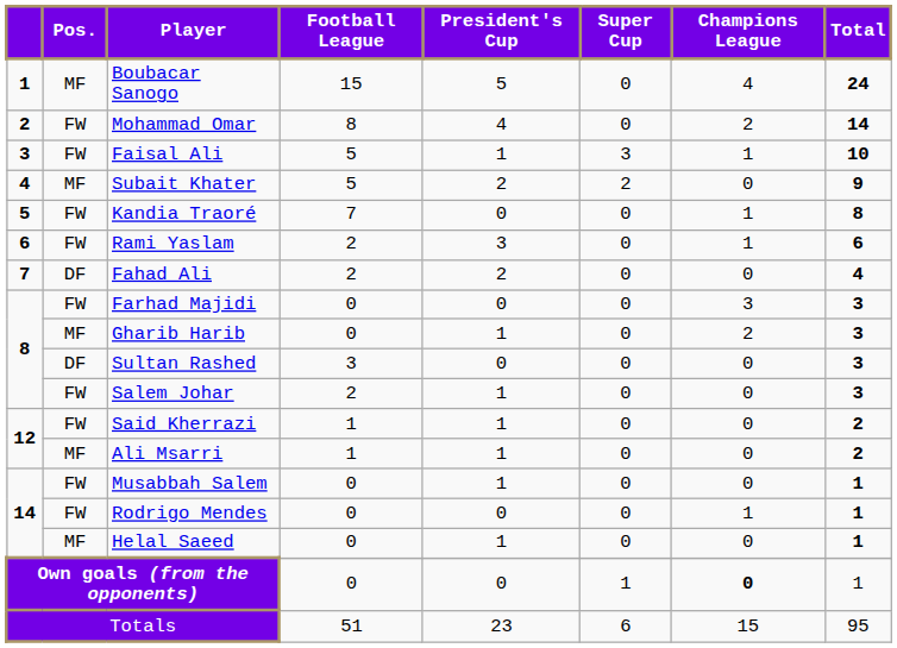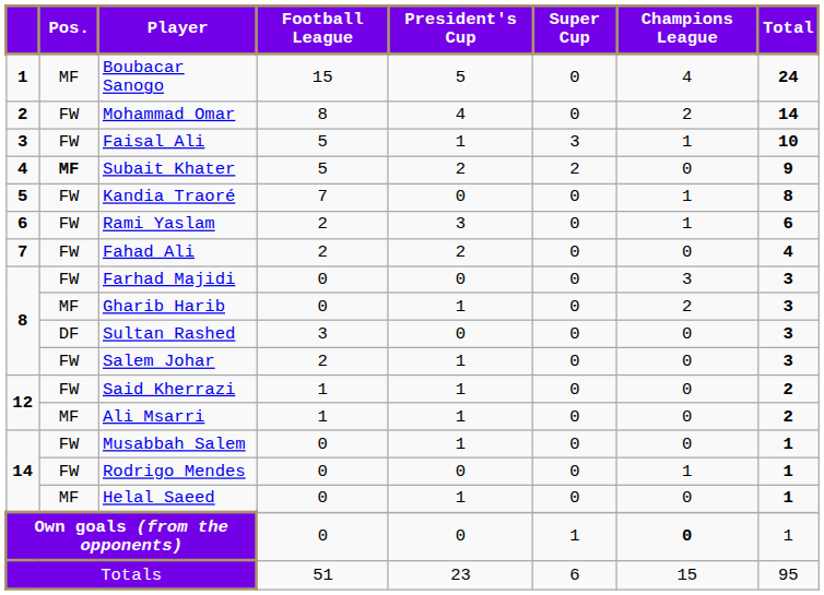 <table class="wikitable" style="width:67%; text-align:center; font-size:95%;">
 <tr>
 <th style="color:#FFFFFF; background: #7300E6; border:2px solid #AB9767;"></th>
 <th style="color:#FFFFFF; background: #7300E6; border:2px solid #AB9767;">Pos.</th>
 <th style="color:#FFFFFF; background: #7300E6; border:2px solid #AB9767;">Player</th>
 <th style="color:#FFFFFF; background: #7300E6; border:2px solid #AB9767;">Football League</th>
 <th style="color:#FFFFFF; background: #7300E6; border:2px solid #AB9767;">President's Cup</th>
 <th style="color:#FFFFFF; background: #7300E6; border:2px solid #AB9767;">Super Cup</th>
 <th style="color:#FFFFFF; background: #7300E6; border:2px solid #AB9767;">Champions League</th>
 <th style="color:#FFFFFF; background: #7300E6; border:2px solid #AB9767;">Total</th>
 </tr>
 <tr>
 <td><strong>1</strong></td>
 <td>MF</td>
 <td align="left"> <a href='#'>Boubacar Sanogo</a></td>
 <td>15</td>
 <td>5</td>
 <td>0</td>
 <td>4</td>
 <td><strong>24</strong></td>
 </tr>
 <tr>
 <td><strong>2</strong></td>
 <td>FW</td>
 <td align="left"> <a href='#'>Mohammad Omar</a></td>
 <td>8</td>
 <td>4</td>
 <td>0</td>
 <td>2</td>
 <td><strong>14</strong></td>
 </tr>
 <tr>
 <td><strong>3</strong></td>
 <td>FW</td>
 <td align="left"> <a href='#'>Faisal Ali</a></td>
 <td>5</td>
 <td>1</td>
 <td>3</td>
 <td>1</td>
 <td><strong>10</strong></td>
 </tr>
 <tr>
 <td><strong>4</strong></td>
-<td>MF</td>
+<td><strong>MF</strong></td>
 <td align="left"> <a href='#'>Subait Khater</a></td>
 <td>5</td>
 <td>2</td>
 <td>2</td>
 <td>0</td>
 <td><strong>9</strong></td>
 </tr>
 <tr>
 <td><strong>5</strong></td>
 <td>FW</td>
 <td align="left"> <a href='#'>Kandia Traoré</a></td>
 <td>7</td>
 <td>0</td>
 <td>0</td>
 <td>1</td>
 <td><strong>8</strong></td>
 </tr>
 <tr>
 <td><strong>6</strong></td>
 <td>FW</td>
 <td align="left"> <a href='#'>Rami Yaslam</a></td>
 <td>2</td>
 <td>3</td>
 <td>0</td>
 <td>1</td>
 <td><strong>6</strong></td>
 </tr>
 <tr>
 <td><strong>7</strong></td>
-<td>DF</td>
+<td>FW</td>
 <td align="left"> <a href='#'>Fahad Ali</a></td>
 <td>2</td>
 <td>2</td>
 <td>0</td>
 <td>0</td>
 <td><strong>4</strong></td>
 </tr>
 <tr>
 <td rowspan=4><strong>8</strong></td>
 <td>FW</td>
 <td align="left"> <a href='#'>Farhad Majidi</a></td>
 <td>0</td>
 <td>0</td>
 <td>0</td>
 <td>3</td>
 <td><strong>3</strong></td>
 </tr>
 <tr>
 <td>MF</td>
 <td align="left"> <a href='#'>Gharib Harib</a></td>
 <td>0</td>
 <td>1</td>
 <td>0</td>
 <td>2</td>
 <td><strong>3</strong></td>
 </tr>
 <tr>
 <td>DF</td>
 <td align="left"> <a href='#'>Sultan Rashed</a></td>
 <td>3</td>
 <td>0</td>
 <td>0</td>
 <td>0</td>
 <td><strong>3</strong></td>
 </tr>
 <tr>
 <td>FW</td>
 <td align="left"> <a href='#'>Salem Johar</a></td>
 <td>2</td>
 <td>1</td>
 <td>0</td>
 <td>0</td>
 <td><strong>3</strong></td>
 </tr>
 <tr>
 <td rowspan=2><strong>12</strong></td>
 <td>FW</td>
 <td align="left"> <a href='#'>Said Kherrazi</a></td>
 <td>1</td>
 <td>1</td>
 <td>0</td>
 <td>0</td>
 <td><strong>2</strong></td>
 </tr>
 <tr>
 <td>MF</td>
 <td align="left"> <a href='#'>Ali Msarri</a></td>
 <td>1</td>
 <td>1</td>
 <td>0</td>
 <td>0</td>
 <td><strong>2</strong></td>
 </tr>
 <tr>
 <td rowspan=3><strong>14</strong></td>
 <td>FW</td>
 <td align="left"> <a href='#'>Musabbah Salem</a></td>
 <td>0</td>
 <td>1</td>
 <td>0</td>
 <td>0</td>
 <td><strong>1</strong></td>
 </tr>
 <tr>
 <td>FW</td>
 <td align="left"> <a href='#'>Rodrigo Mendes</a></td>
 <td>0</td>
 <td>0</td>
 <td>0</td>
 <td>1</td>
 <td><strong>1</strong></td>
 </tr>
 <tr>
 <td>MF</td>
 <td align="left"> <a href='#'>Helal Saeed</a></td>
 <td>0</td>
 <td>1</td>
 <td>0</td>
 <td>0</td>
 <td><strong>1</strong></td>
 </tr>
 <tr>
 </tr>
 <tr class="sortbottom">
 <td style="color:#FFFFFF; background: #7300E6; border:2px solid #AB9767"; colspan=3><strong>Own goals <em>(from the opponents)<strong><em></td>
 <td>0</td>
 <td>0</td>
 <td>1</td>
 <td><strong>0</strong></td>
 <td></strong>1<strong></td>
 </tr>
 <tr class="sortbottom">
 <td style="color:#FFFFFF; background: #7300E6; border:2px solid #AB9767"; colspan=3></strong>Totals<strong></td>
 <td></strong>51<strong></td>
 <td></strong>23<strong></td>
 <td></strong>6<strong></td>
 <td></strong>15<strong></td>
 <td></strong>95<strong></td>
 </tr>
 </table>
